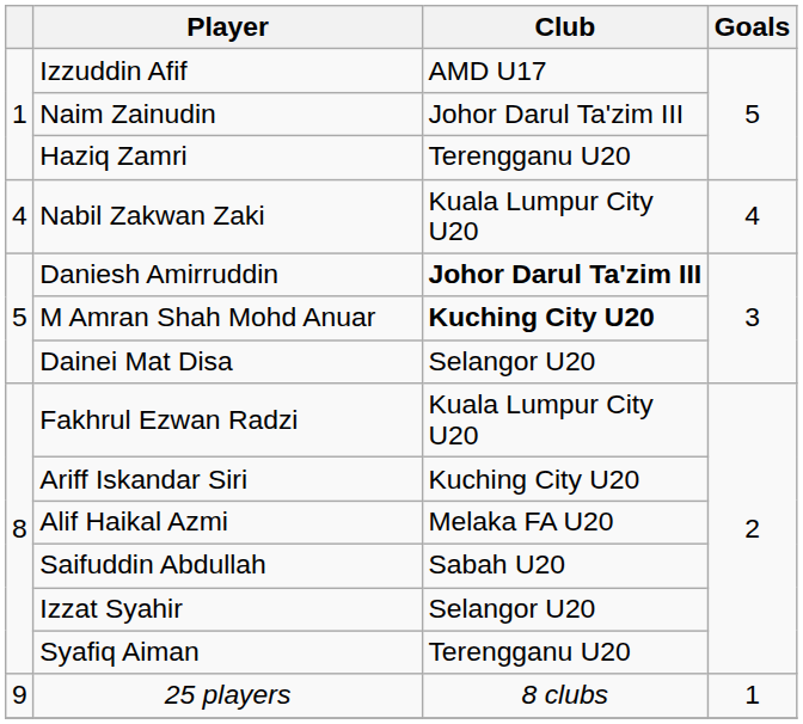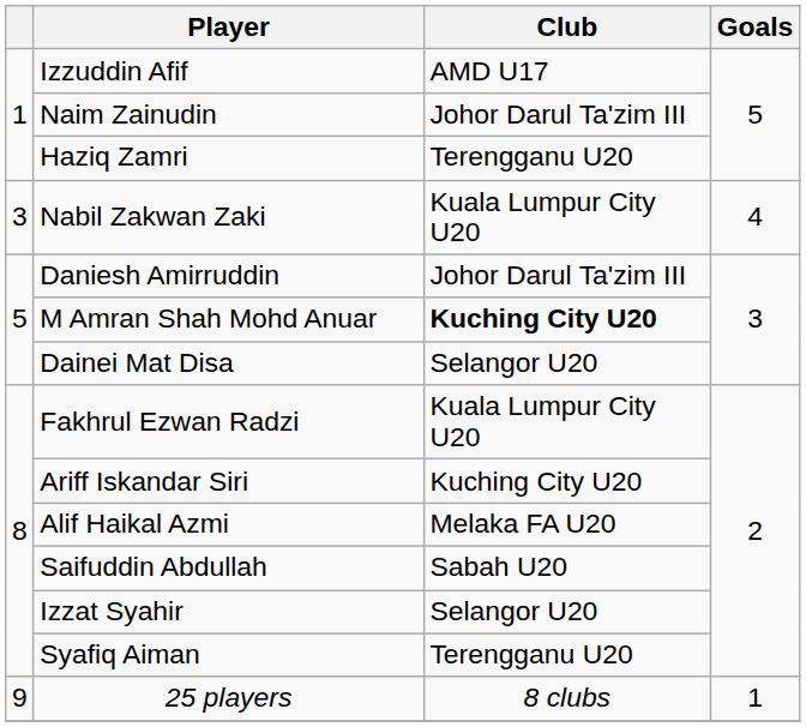 <table class="wikitable" style="text-align:center">
 <tr>
 <th></th>
 <th width=220>Player</th>
 <th width=160>Club</th>
 <th>Goals</th>
 </tr>
 <tr>
 <td rowspan=3>1</td>
 <td style="text-align:left;">Izzuddin Afif</td>
 <td style="text-align:left;">AMD U17</td>
 <td rowspan=3>5</td>
 </tr>
 <tr>
 <td style="text-align:left;">Naim Zainudin</td>
 <td style="text-align:left;">Johor Darul Ta'zim III</td>
 </tr>
 <tr>
 <td style="text-align:left;">Haziq Zamri</td>
 <td style="text-align:left;">Terengganu U20</td>
 </tr>
 <tr>
-<td>4</td>
+<td>3</td>
 <td style="text-align:left;">Nabil Zakwan Zaki</td>
 <td style="text-align:left;">Kuala Lumpur City U20</td>
 <td>4</td>
 </tr>
 <tr>
 <td rowspan=3>5</td>
 <td style="text-align:left;">Daniesh Amirruddin</td>
-<td style="text-align:left;"><strong>Johor Darul Ta'zim III</strong></td>
+<td style="text-align:left;">Johor Darul Ta'zim III</td>
 <td rowspan=3>3</td>
 </tr>
 <tr>
 <td style="text-align:left;">M Amran Shah Mohd Anuar</td>
 <td style="text-align:left;"><strong>Kuching City U20</strong></td>
 </tr>
 <tr>
 <td style="text-align:left;">Dainei Mat Disa</td>
 <td style="text-align:left;">Selangor U20</td>
 </tr>
 <tr>
 <td rowspan=6>8</td>
 <td style="text-align:left;">Fakhrul Ezwan Radzi</td>
 <td style="text-align:left;">Kuala Lumpur City U20</td>
 <td rowspan=6>2</td>
 </tr>
 <tr>
 <td style="text-align:left;">Ariff Iskandar Siri</td>
 <td style="text-align:left;">Kuching City U20</td>
 </tr>
 <tr>
 <td style="text-align:left;">Alif Haikal Azmi</td>
 <td style="text-align:left;">Melaka FA U20</td>
 </tr>
 <tr>
 <td style="text-align:left;">Saifuddin Abdullah</td>
 <td style="text-align:left;">Sabah U20</td>
 </tr>
 <tr>
 <td style="text-align:left;">Izzat Syahir</td>
 <td style="text-align:left;">Selangor U20</td>
 </tr>
 <tr>
 <td style="text-align:left;">Syafiq Aiman</td>
 <td style="text-align:left;">Terengganu U20</td>
 </tr>
 <tr>
 <td>9</td>
 <td style="text-align:middle;"><em>25 players</em></td>
 <td style="text-align:middle;"><em>8 clubs</em></td>
 <td>1</td>
 </tr>
 <tr>
 </tr>
 </table>
